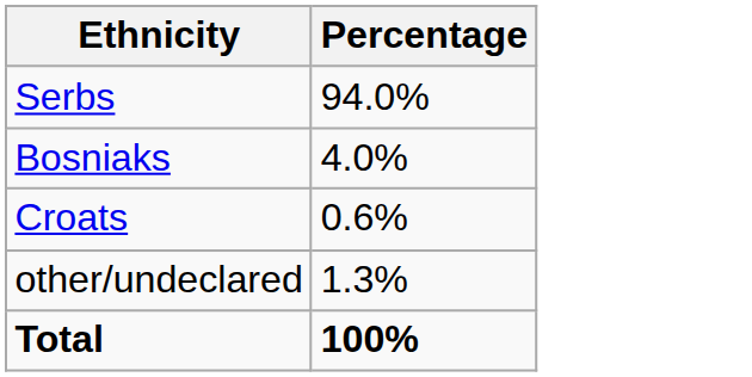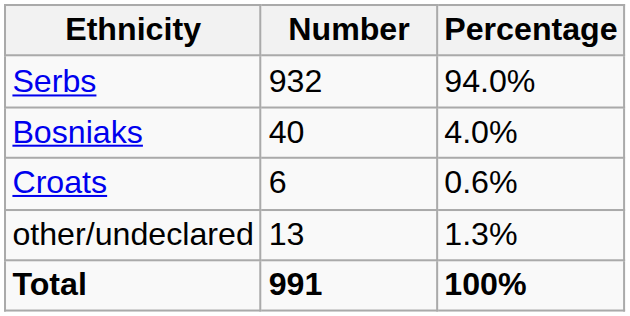 <table class="wikitable">
 <tr>
 <th width="100px">Ethnicity</th>
+<th width="80px">Number</th>
 <th width="80px">Percentage</th>
 </tr>
 <tr>
 <td><a href='#'>Serbs</a></td>
+<td>932</td>
 <td>94.0%</td>
 </tr>
 <tr>
 <td><a href='#'>Bosniaks</a></td>
+<td>40</td>
 <td>4.0%</td>
 </tr>
 <tr>
 <td><a href='#'>Croats</a></td>
+<td>6</td>
 <td>0.6%</td>
 </tr>
 <tr>
 <td>other/undeclared</td>
+<td>13</td>
 <td>1.3%</td>
 </tr>
 <tr>
 <td><strong>Total</strong></td>
+<td><strong>991</strong></td>
 <td><strong>100%</strong></td>
 </tr>
 </table>
